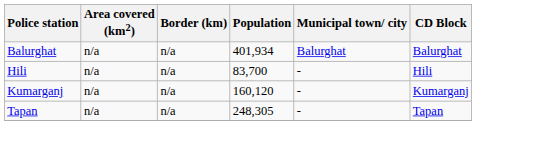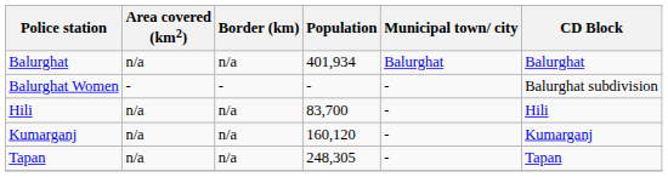 <table class="wikitable sortable">
 <tr>
 <th>Police station</th>
 <th>Area covered<br>(km<sup>2</sup>)</th>
 <th>Border (km)</th>
 <th>Population</th>
 <th>Municipal town/ city</th>
 <th>CD Block</th>
 </tr>
 <tr>
 <td><a href='#'>Balurghat</a></td>
 <td>n/a</td>
 <td>n/a</td>
 <td>401,934</td>
 <td><a href='#'>Balurghat</a></td>
 <td><a href='#'>Balurghat</a></td>
+</tr>
+<tr>
+<td><a href='#'>Balurghat Women</a></td>
+<td>-</td>
+<td>-</td>
+<td>-</td>
+<td>-</td>
+<td>Balurghat subdivision</td>
 </tr>
 <tr>
 <td><a href='#'>Hili</a></td>
 <td>n/a</td>
 <td>n/a</td>
 <td>83,700</td>
 <td>-</td>
 <td><a href='#'>Hili</a></td>
 </tr>
 <tr>
 <td><a href='#'>Kumarganj</a></td>
 <td>n/a</td>
 <td>n/a</td>
 <td>160,120</td>
 <td>-</td>
 <td><a href='#'>Kumarganj</a></td>
 </tr>
 <tr>
 <td><a href='#'>Tapan</a></td>
 <td>n/a</td>
 <td>n/a</td>
 <td>248,305</td>
 <td>-</td>
 <td><a href='#'>Tapan</a></td>
 </tr>
 <tr>
 </tr>
 </table>
